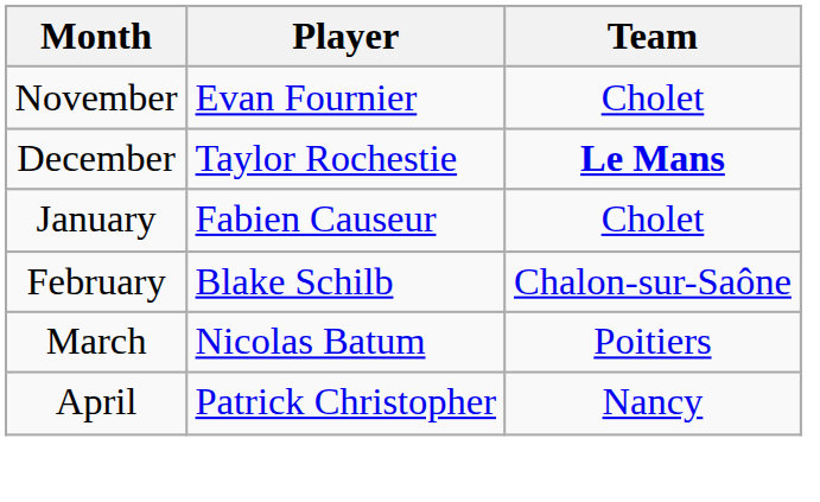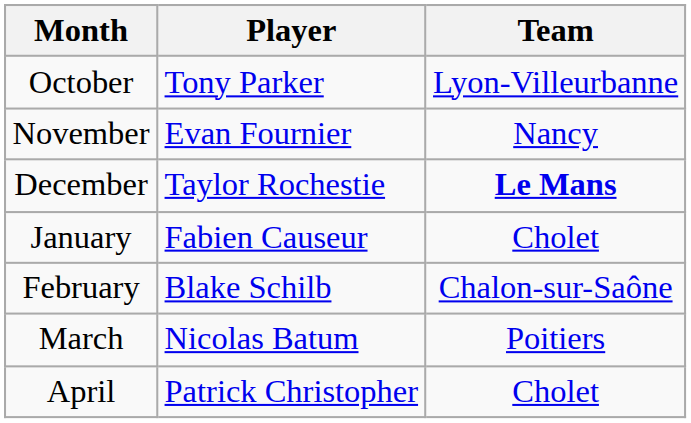 <table class="wikitable sortable" style="text-align: center;">
 <tr>
 <th align="center">Month</th>
 <th align="center">Player</th>
 <th align="center">Team</th>
 </tr>
 <tr>
+<td>October</td>
+<td align="left"> <a href='#'>Tony Parker</a></td>
+<td><a href='#'>Lyon-Villeurbanne</a></td>
+</tr>
+<tr>
 <td>November</td>
 <td align="left"> <a href='#'>Evan Fournier</a></td>
-<td><a href='#'>Cholet</a></td>
+<td><a href='#'>Nancy</a></td>
 </tr>
 <tr>
 <td>December</td>
 <td align="left"> <a href='#'>Taylor Rochestie</a></td>
 <td><strong><a href='#'>Le Mans</a></strong></td>
 </tr>
 <tr>
 <td>January</td>
 <td align="left"> <a href='#'>Fabien Causeur</a></td>
 <td><a href='#'>Cholet</a></td>
 </tr>
 <tr>
 <td>February</td>
 <td align="left"> <a href='#'>Blake Schilb</a></td>
 <td><a href='#'>Chalon-sur-Saône</a></td>
 </tr>
 <tr>
 <td>March</td>
 <td align="left"> <a href='#'>Nicolas Batum</a></td>
 <td><a href='#'>Poitiers</a></td>
 </tr>
 <tr>
 <td>April</td>
 <td align="left"> <a href='#'>Patrick Christopher</a></td>
-<td><a href='#'>Nancy</a></td>
+<td><a href='#'>Cholet</a></td>
 </tr>
 </table>
